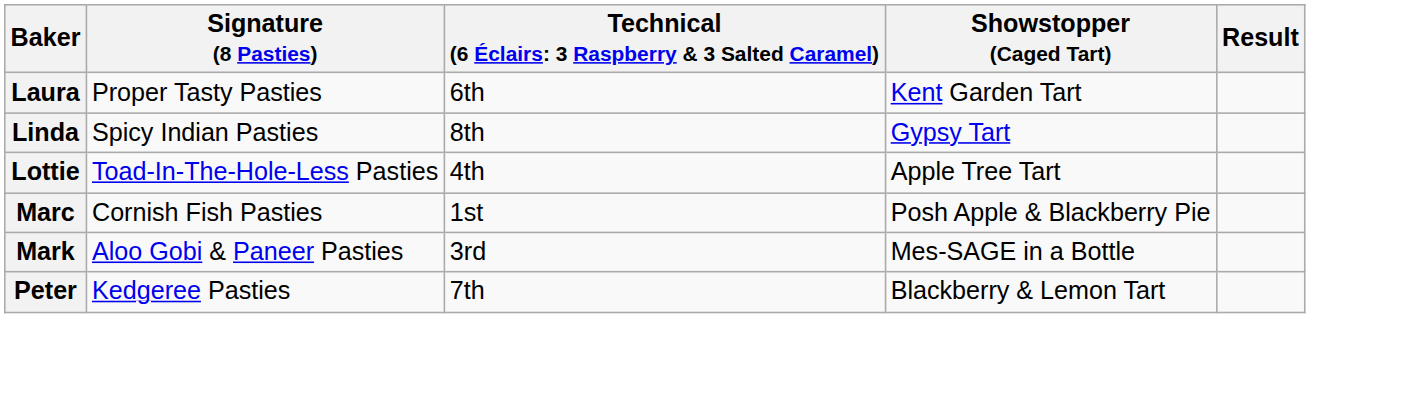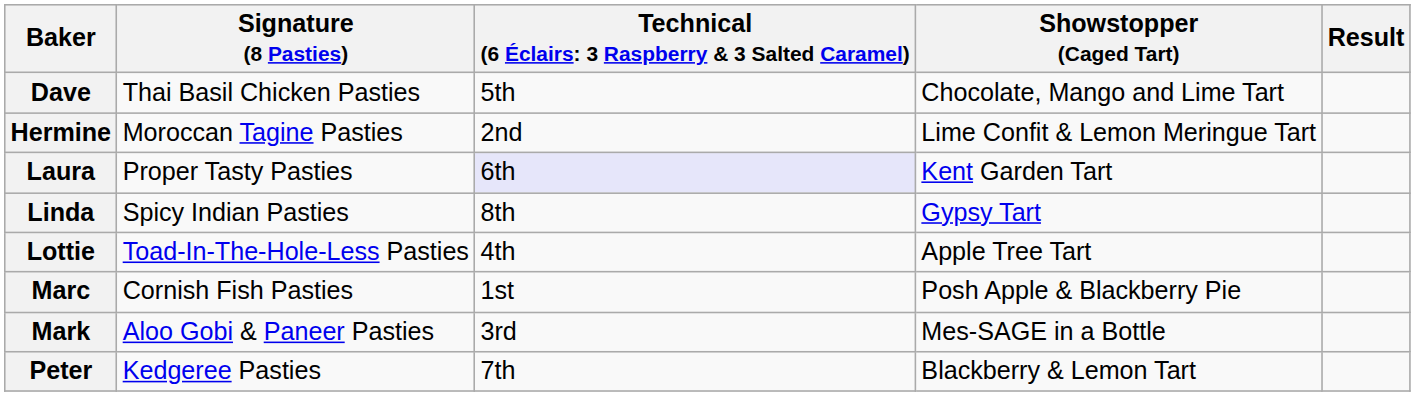 <table class="wikitable sortable col3center sticky-header">
 <tr>
 <th scope="col">Baker</th>
 <th scope="col" class="unsortable">Signature<br><small>(8 <a href='#'>Pasties</a>)</small></th>
 <th scope="col">Technical<br><small>(6 <a href='#'>Éclairs</a>: 3 <a href='#'>Raspberry</a> & 3 Salted <a href='#'>Caramel</a>)</small></th>
 <th scope="col" class="unsortable">Showstopper<br><small>(Caged Tart)</small></th>
 <th scope="col">Result</th>
 </tr>
 <tr>
+<th scope="row">Dave</th>
+<td>Thai Basil Chicken Pasties</td>
+<td>5th</td>
+<td>Chocolate, Mango and Lime Tart</td>
+<td></td>
+</tr>
+<tr>
+<th scope="row">Hermine</th>
+<td>Moroccan <a href='#'>Tagine</a> Pasties</td>
+<td>2nd</td>
+<td>Lime Confit & Lemon Meringue Tart</td>
+<td></td>
+</tr>
+<tr>
 <th scope="row">Laura</th>
 <td>Proper Tasty Pasties</td>
-<td>6th</td>
+<td style="background: lavender;">6th</td>
 <td><a href='#'>Kent</a> Garden Tart</td>
 <td></td>
 </tr>
 <tr>
 <th scope="row">Linda</th>
 <td>Spicy Indian Pasties</td>
 <td>8th</td>
 <td><a href='#'>Gypsy Tart</a></td>
 <td></td>
 </tr>
 <tr>
 <th scope="row">Lottie</th>
 <td><a href='#'>Toad-In-The-Hole-Less</a> Pasties</td>
 <td>4th</td>
 <td>Apple Tree Tart</td>
 <td></td>
 </tr>
 <tr>
 <th scope="row">Marc</th>
 <td>Cornish Fish Pasties</td>
 <td>1st</td>
 <td>Posh Apple & Blackberry Pie</td>
 <td></td>
 </tr>
 <tr>
 <th scope="row">Mark</th>
 <td><a href='#'>Aloo Gobi</a> & <a href='#'>Paneer</a> Pasties</td>
 <td>3rd</td>
 <td>Mes-SAGE in a Bottle</td>
 <td></td>
 </tr>
 <tr>
 <th scope="row">Peter</th>
 <td><a href='#'>Kedgeree</a> Pasties</td>
 <td>7th</td>
 <td>Blackberry & Lemon Tart</td>
 <td></td>
 </tr>
 </table>
